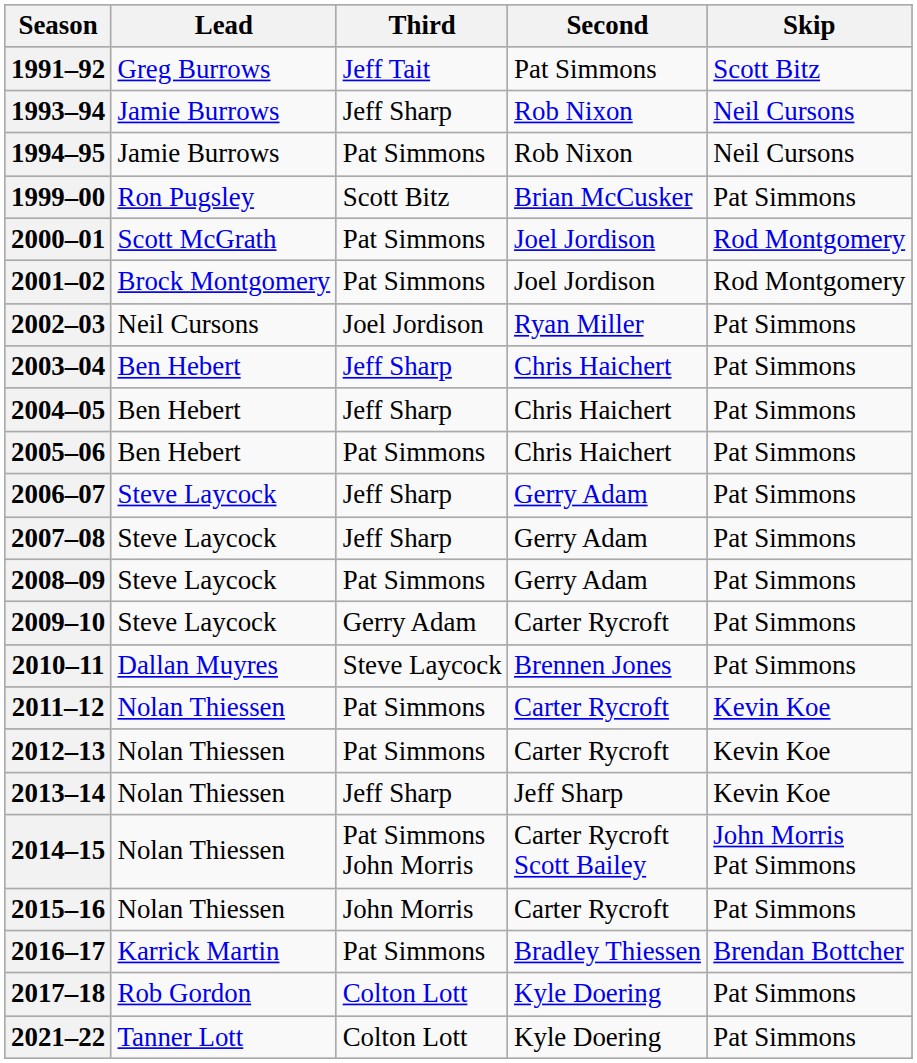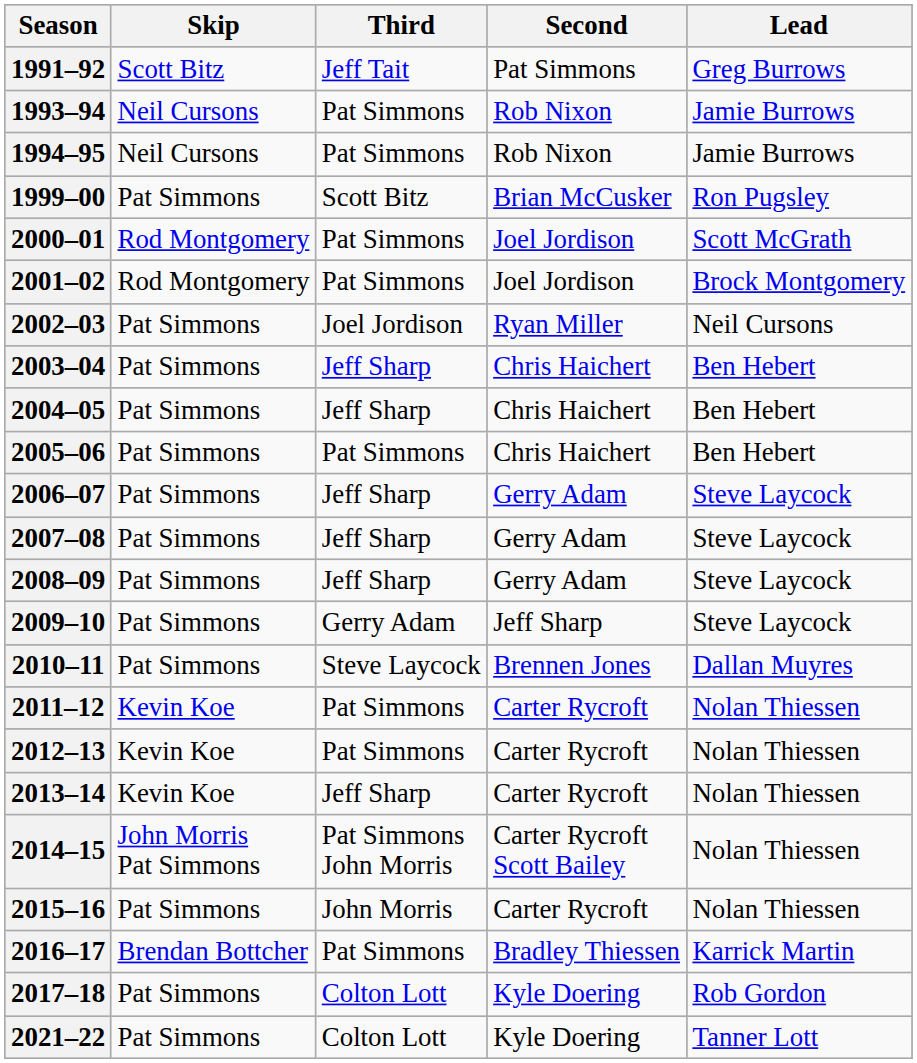 <table class="wikitable">
 <tr>
 <th scope="col">Season</th>
-<th scope="col">Lead</th>
+<th scope="col">Skip</th>
 <th scope="col">Third</th>
 <th scope="col">Second</th>
-<th scope="col">Skip</th>
+<th scope="col">Lead</th>
 </tr>
 <tr>
 <th scope="row">1991–92</th>
-<td><a href='#'>Greg Burrows</a></td>
+<td><a href='#'>Scott Bitz</a></td>
 <td><a href='#'>Jeff Tait</a></td>
 <td>Pat Simmons</td>
-<td><a href='#'>Scott Bitz</a></td>
+<td><a href='#'>Greg Burrows</a></td>
 </tr>
 <tr>
 <th scope="row">1993–94</th>
+<td><a href='#'>Neil Cursons</a></td>
+<td>Pat Simmons</td>
+<td><a href='#'>Rob Nixon</a></td>
 <td><a href='#'>Jamie Burrows</a></td>
-<td>Jeff Sharp</td>
-<td><a href='#'>Rob Nixon</a></td>
-<td><a href='#'>Neil Cursons</a></td>
 </tr>
 <tr>
 <th scope="row">1994–95</th>
-<td>Jamie Burrows</td>
+<td>Neil Cursons</td>
 <td>Pat Simmons</td>
 <td>Rob Nixon</td>
+<td>Jamie Burrows</td>
+</tr>
+<tr>
+<th scope="row">1999–00</th>
+<td>Pat Simmons</td>
+<td>Scott Bitz</td>
+<td><a href='#'>Brian McCusker</a></td>
+<td><a href='#'>Ron Pugsley</a></td>
+</tr>
+<tr>
+<th scope="row">2000–01</th>
+<td><a href='#'>Rod Montgomery</a></td>
+<td>Pat Simmons</td>
+<td><a href='#'>Joel Jordison</a></td>
+<td><a href='#'>Scott McGrath</a></td>
+</tr>
+<tr>
+<th scope="row">2001–02</th>
+<td>Rod Montgomery</td>
+<td>Pat Simmons</td>
+<td>Joel Jordison</td>
+<td><a href='#'>Brock Montgomery</a></td>
+</tr>
+<tr>
+<th scope="row">2002–03</th>
+<td>Pat Simmons</td>
+<td>Joel Jordison</td>
+<td><a href='#'>Ryan Miller</a></td>
 <td>Neil Cursons</td>
 </tr>
 <tr>
-<th scope="row">1999–00</th>
-<td><a href='#'>Ron Pugsley</a></td>
-<td>Scott Bitz</td>
-<td><a href='#'>Brian McCusker</a></td>
+<th scope="row">2003–04</th>
 <td>Pat Simmons</td>
-</tr>
-<tr>
-<th scope="row">2000–01</th>
-<td><a href='#'>Scott McGrath</a></td>
-<td>Pat Simmons</td>
-<td><a href='#'>Joel Jordison</a></td>
-<td><a href='#'>Rod Montgomery</a></td>
-</tr>
-<tr>
-<th scope="row">2001–02</th>
-<td><a href='#'>Brock Montgomery</a></td>
-<td>Pat Simmons</td>
-<td>Joel Jordison</td>
-<td>Rod Montgomery</td>
-</tr>
-<tr>
-<th scope="row">2002–03</th>
-<td>Neil Cursons</td>
-<td>Joel Jordison</td>
-<td><a href='#'>Ryan Miller</a></td>
-<td>Pat Simmons</td>
-</tr>
-<tr>
-<th scope="row">2003–04</th>
-<td><a href='#'>Ben Hebert</a></td>
 <td><a href='#'>Jeff Sharp</a></td>
 <td><a href='#'>Chris Haichert</a></td>
-<td>Pat Simmons</td>
+<td><a href='#'>Ben Hebert</a></td>
 </tr>
 <tr>
 <th scope="row">2004–05</th>
-<td>Ben Hebert</td>
+<td>Pat Simmons</td>
 <td>Jeff Sharp</td>
 <td>Chris Haichert</td>
-<td>Pat Simmons</td>
+<td>Ben Hebert</td>
 </tr>
 <tr>
 <th scope="row">2005–06</th>
-<td>Ben Hebert</td>
+<td>Pat Simmons</td>
 <td>Pat Simmons</td>
 <td>Chris Haichert</td>
-<td>Pat Simmons</td>
+<td>Ben Hebert</td>
 </tr>
 <tr>
 <th scope="row">2006–07</th>
-<td><a href='#'>Steve Laycock</a></td>
+<td>Pat Simmons</td>
 <td>Jeff Sharp</td>
 <td><a href='#'>Gerry Adam</a></td>
-<td>Pat Simmons</td>
+<td><a href='#'>Steve Laycock</a></td>
 </tr>
 <tr>
 <th scope="row">2007–08</th>
-<td>Steve Laycock</td>
+<td>Pat Simmons</td>
 <td>Jeff Sharp</td>
 <td>Gerry Adam</td>
-<td>Pat Simmons</td>
+<td>Steve Laycock</td>
 </tr>
 <tr>
 <th scope="row">2008–09</th>
+<td>Pat Simmons</td>
+<td>Jeff Sharp</td>
+<td>Gerry Adam</td>
 <td>Steve Laycock</td>
-<td>Pat Simmons</td>
-<td>Gerry Adam</td>
-<td>Pat Simmons</td>
 </tr>
 <tr>
 <th scope="row">2009–10</th>
+<td>Pat Simmons</td>
+<td>Gerry Adam</td>
+<td>Jeff Sharp</td>
 <td>Steve Laycock</td>
-<td>Gerry Adam</td>
-<td>Carter Rycroft</td>
-<td>Pat Simmons</td>
 </tr>
 <tr>
 <th scope="row">2010–11</th>
-<td><a href='#'>Dallan Muyres</a></td>
+<td>Pat Simmons</td>
 <td>Steve Laycock</td>
 <td><a href='#'>Brennen Jones</a></td>
-<td>Pat Simmons</td>
+<td><a href='#'>Dallan Muyres</a></td>
 </tr>
 <tr>
 <th scope="row">2011–12</th>
-<td><a href='#'>Nolan Thiessen</a></td>
+<td><a href='#'>Kevin Koe</a></td>
 <td>Pat Simmons</td>
 <td><a href='#'>Carter Rycroft</a></td>
-<td><a href='#'>Kevin Koe</a></td>
+<td><a href='#'>Nolan Thiessen</a></td>
 </tr>
 <tr>
 <th scope="row">2012–13</th>
-<td>Nolan Thiessen</td>
+<td>Kevin Koe</td>
 <td>Pat Simmons</td>
 <td>Carter Rycroft</td>
-<td>Kevin Koe</td>
+<td>Nolan Thiessen</td>
 </tr>
 <tr>
 <th scope="row">2013–14</th>
+<td>Kevin Koe</td>
+<td>Jeff Sharp</td>
+<td>Carter Rycroft</td>
 <td>Nolan Thiessen</td>
-<td>Jeff Sharp</td>
-<td>Jeff Sharp</td>
-<td>Kevin Koe</td>
 </tr>
 <tr>
 <th scope="row">2014–15</th>
-<td>Nolan Thiessen</td>
+<td><a href='#'>John Morris</a> <br> Pat Simmons</td>
 <td>Pat Simmons <br> John Morris</td>
 <td>Carter Rycroft <br> <a href='#'>Scott Bailey</a></td>
-<td><a href='#'>John Morris</a> <br> Pat Simmons</td>
+<td>Nolan Thiessen</td>
 </tr>
 <tr>
 <th scope="row">2015–16</th>
-<td>Nolan Thiessen</td>
+<td>Pat Simmons</td>
 <td>John Morris</td>
 <td>Carter Rycroft</td>
-<td>Pat Simmons</td>
+<td>Nolan Thiessen</td>
 </tr>
 <tr>
 <th scope="row">2016–17</th>
-<td><a href='#'>Karrick Martin</a></td>
+<td><a href='#'>Brendan Bottcher</a></td>
 <td>Pat Simmons</td>
 <td><a href='#'>Bradley Thiessen</a></td>
-<td><a href='#'>Brendan Bottcher</a></td>
+<td><a href='#'>Karrick Martin</a></td>
 </tr>
 <tr>
 <th scope="row">2017–18</th>
-<td><a href='#'>Rob Gordon</a></td>
+<td>Pat Simmons</td>
 <td><a href='#'>Colton Lott</a></td>
 <td><a href='#'>Kyle Doering</a></td>
-<td>Pat Simmons</td>
+<td><a href='#'>Rob Gordon</a></td>
 </tr>
 <tr>
 <th scope="row">2021–22</th>
-<td><a href='#'>Tanner Lott</a></td>
+<td>Pat Simmons</td>
 <td>Colton Lott</td>
 <td>Kyle Doering</td>
-<td>Pat Simmons</td>
+<td><a href='#'>Tanner Lott</a></td>
 </tr>
 </table>
